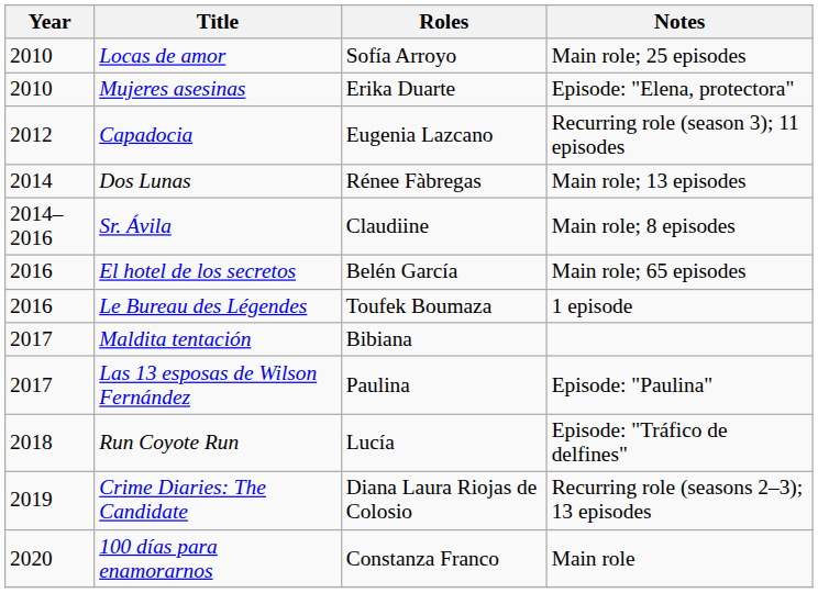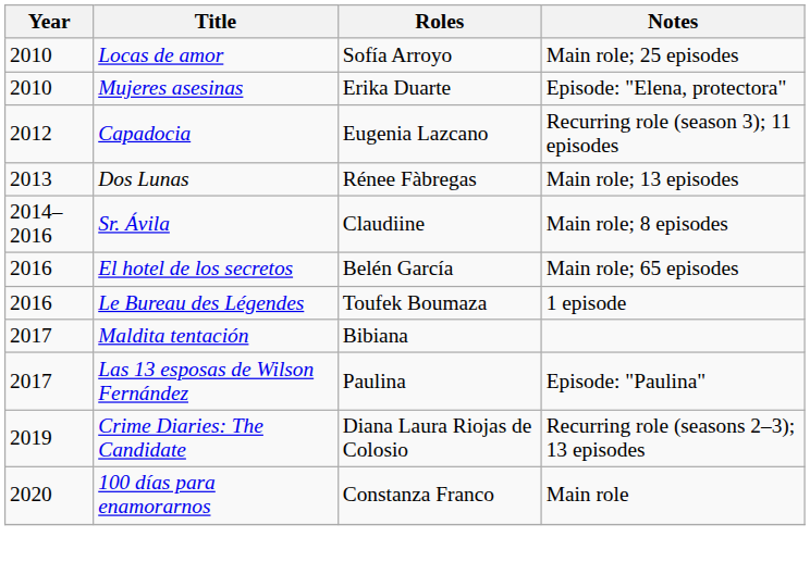 <table class="wikitable sortable">
 <tr>
 <th>Year</th>
 <th>Title</th>
 <th>Roles</th>
 <th>Notes</th>
 </tr>
 <tr>
 <td>2010</td>
 <td><em><a href='#'>Locas de amor</a></em></td>
 <td>Sofía Arroyo</td>
 <td>Main role; 25 episodes</td>
 </tr>
 <tr>
 <td>2010</td>
 <td><em><a href='#'>Mujeres asesinas</a></em></td>
 <td>Erika Duarte</td>
 <td>Episode: "Elena, protectora"</td>
 </tr>
 <tr>
 <td>2012</td>
 <td><em><a href='#'>Capadocia</a></em></td>
 <td>Eugenia Lazcano</td>
 <td>Recurring role (season 3); 11 episodes</td>
 </tr>
 <tr>
-<td>2014</td>
+<td>2013</td>
 <td><em>Dos Lunas</em></td>
 <td>Rénee Fàbregas</td>
 <td>Main role; 13 episodes</td>
 </tr>
 <tr>
 <td>2014–2016</td>
 <td><em><a href='#'>Sr. Ávila</a></em></td>
 <td>Claudiine</td>
 <td>Main role; 8 episodes</td>
 </tr>
 <tr>
 <td>2016</td>
 <td><em><a href='#'>El hotel de los secretos</a></em></td>
 <td>Belén García</td>
 <td>Main role; 65 episodes</td>
 </tr>
 <tr>
 <td>2016</td>
 <td><em><a href='#'>Le Bureau des Légendes</a></em></td>
 <td>Toufek Boumaza</td>
 <td>1 episode</td>
 </tr>
 <tr>
 <td>2017</td>
 <td><em><a href='#'>Maldita tentación</a></em></td>
 <td>Bibiana</td>
 <td></td>
 </tr>
 <tr>
 <td>2017</td>
 <td><em><a href='#'>Las 13 esposas de Wilson Fernández</a></em></td>
 <td>Paulina</td>
 <td>Episode: "Paulina"</td>
 </tr>
 <tr>
-<td>2018</td>
-<td><em>Run Coyote Run</em></td>
-<td>Lucía</td>
-<td>Episode: "Tráfico de delfines"</td>
-</tr>
-<tr>
 <td>2019</td>
 <td><em><a href='#'>Crime Diaries: The Candidate</a></em></td>
 <td>Diana Laura Riojas de Colosio</td>
 <td>Recurring role (seasons 2–3); 13 episodes</td>
 </tr>
 <tr>
 <td>2020</td>
 <td><em><a href='#'>100 días para enamorarnos</a></em></td>
 <td>Constanza Franco</td>
 <td>Main role</td>
 </tr>
 <tr>
 </tr>
 </table>
